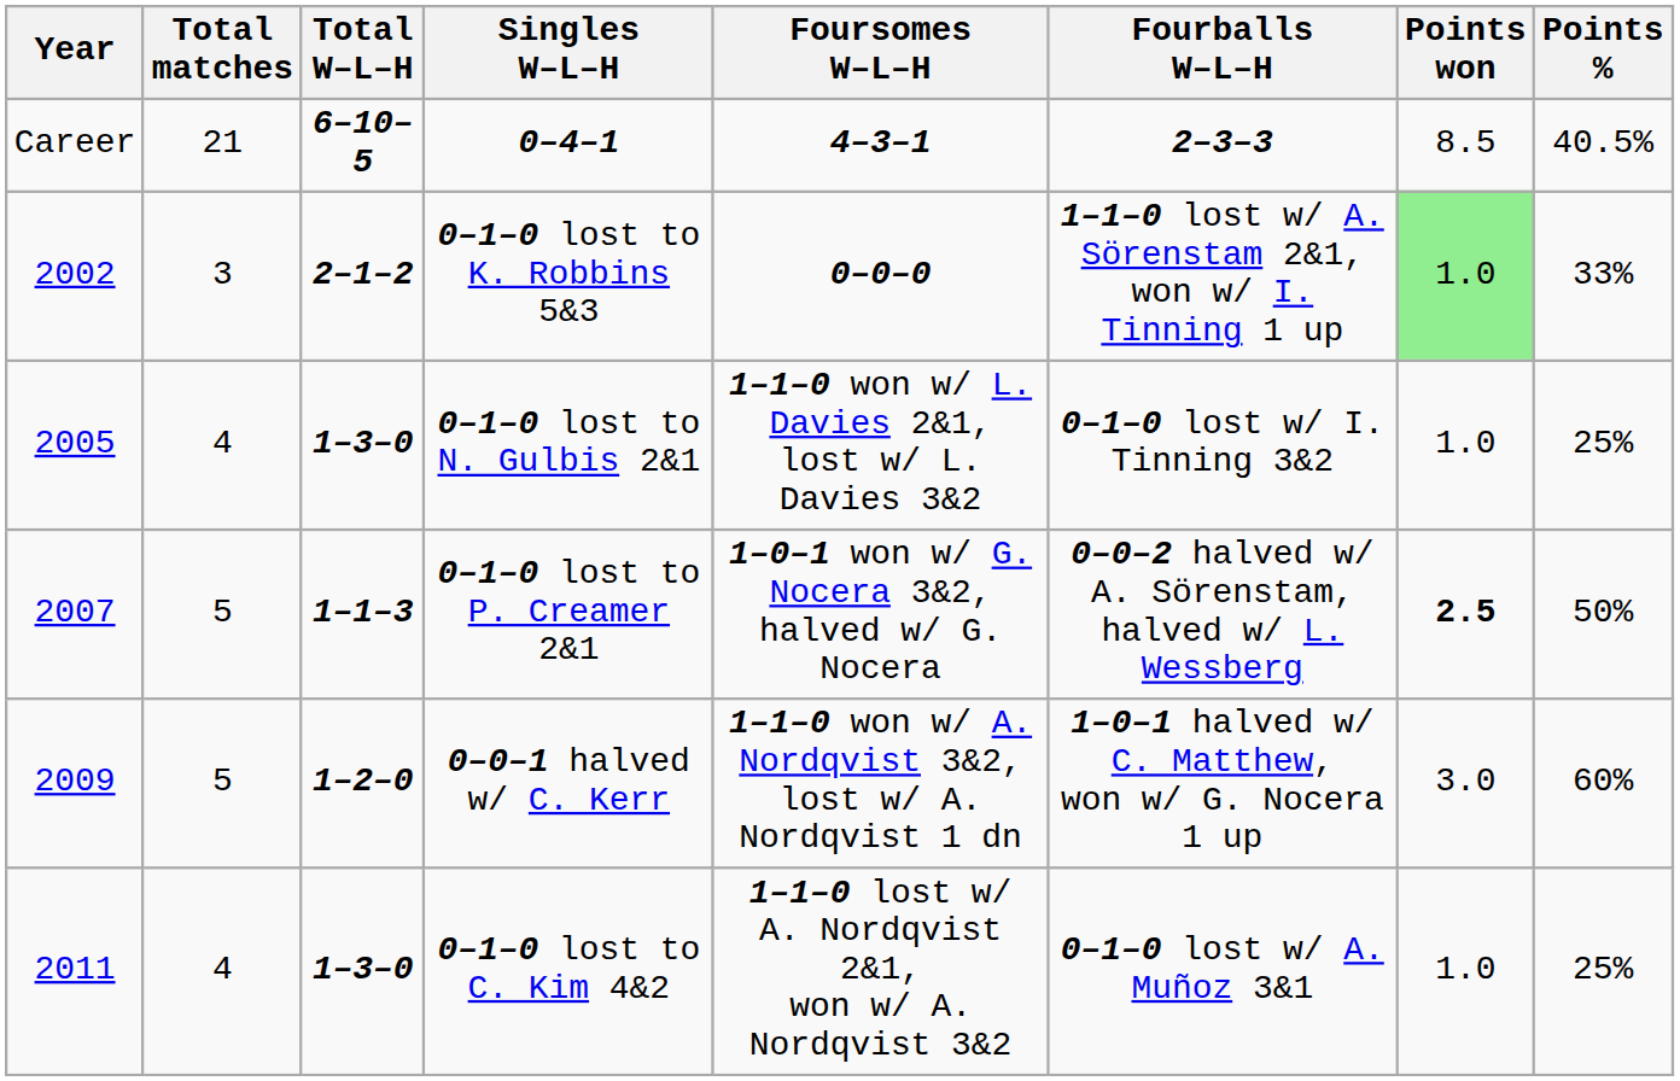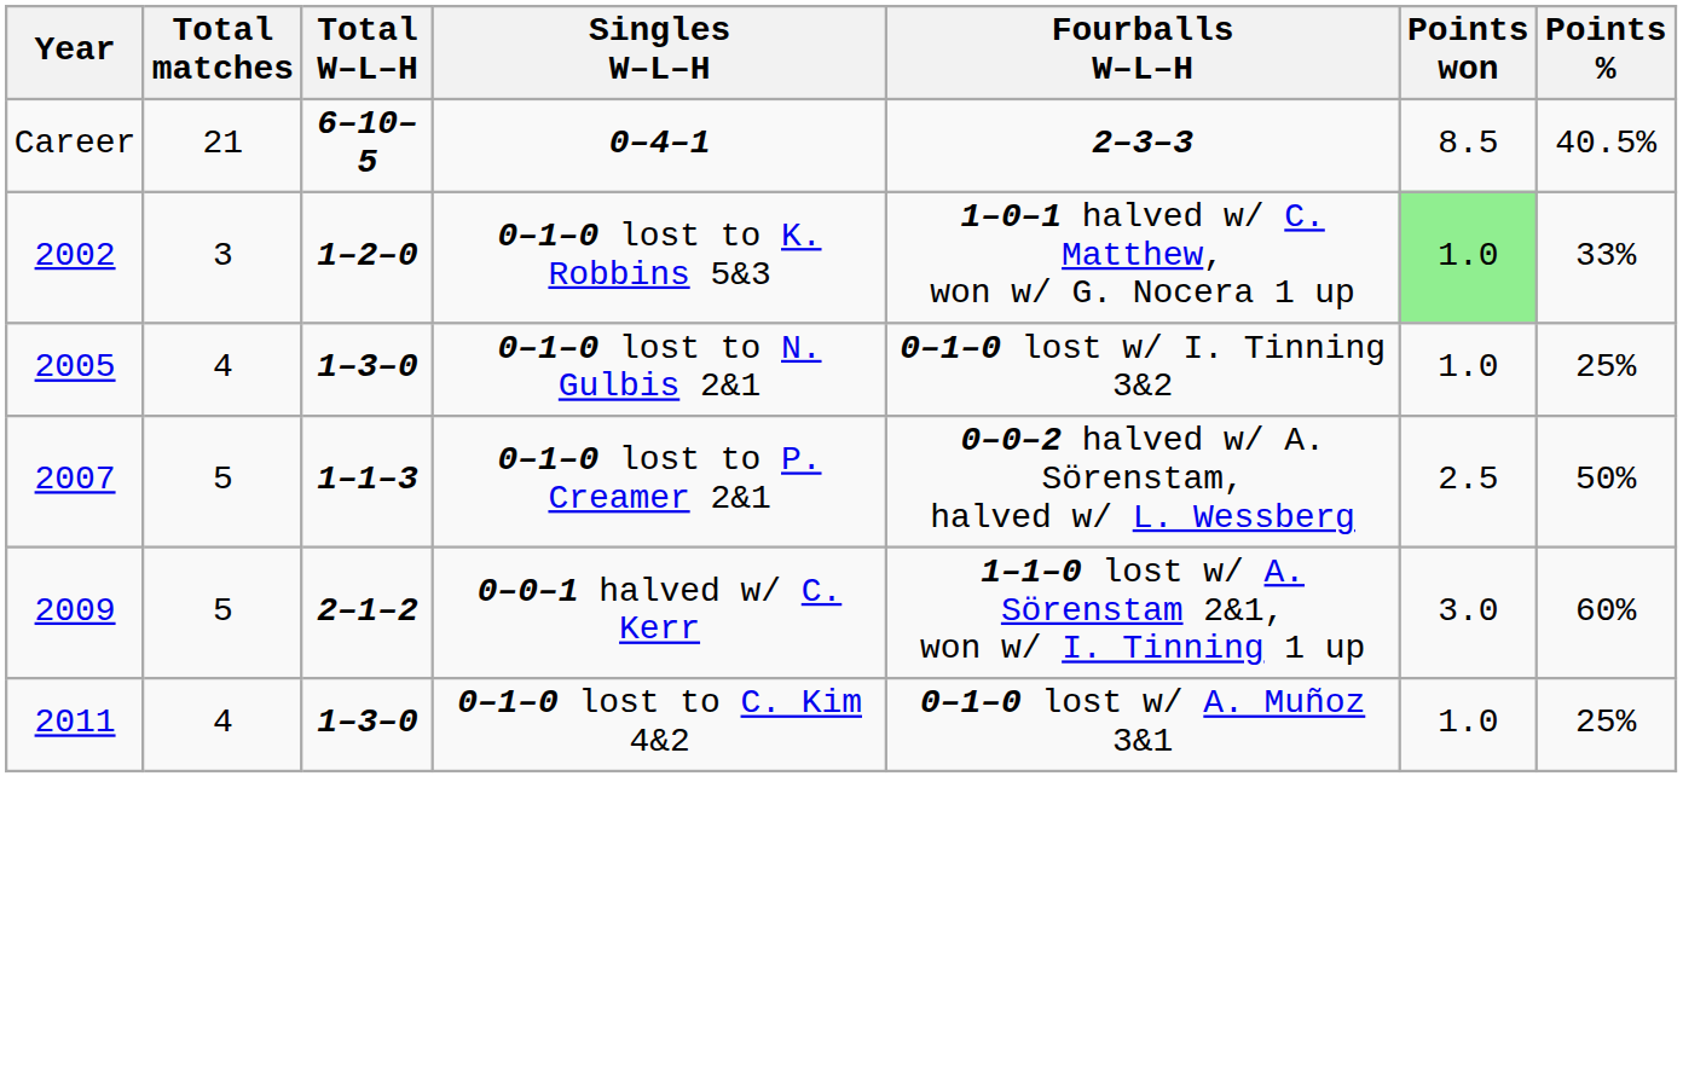 <table class="wikitable" style="text-align:center; font-size: 95%;">
 <tr>
 <th>Year</th>
 <th>Total<br>matches</th>
 <th>Total<br>W–L–H</th>
 <th>Singles<br>W–L–H</th>
-<th>Foursomes<br>W–L–H</th>
 <th>Fourballs<br>W–L–H</th>
 <th>Points<br>won</th>
 <th>Points<br>%</th>
 </tr>
 <tr>
 <td>Career</td>
 <td>21</td>
 <td><strong><em>6–10–5</em></strong></td>
 <td><strong><em>0–4–1</em></strong></td>
-<td><strong><em>4–3–1</em></strong></td>
 <td><strong><em>2–3–3</em></strong></td>
 <td>8.5</td>
 <td>40.5%</td>
 </tr>
 <tr>
 <td><a href='#'>2002</a></td>
 <td>3</td>
-<td><strong><em>2–1–2</em></strong></td>
+<td><strong><em>1–2–0</em></strong></td>
 <td><strong><em>0–1–0</em></strong> lost to <a href='#'>K. Robbins</a> 5&3</td>
-<td><strong><em>0–0–0</em></strong></td>
-<td><strong><em>1–1–0</em></strong> lost w/ <a href='#'>A. Sörenstam</a> 2&1,<br>won w/ <a href='#'>I. Tinning</a> 1 up</td>
+<td><strong><em>1–0–1</em></strong> halved w/ <a href='#'>C. Matthew</a>,<br>won w/ G. Nocera 1 up</td>
 <td style="background: lightgreen;">1.0</td>
 <td>33%</td>
 </tr>
 <tr>
 <td><a href='#'>2005</a></td>
 <td>4</td>
 <td><strong><em>1–3–0</em></strong></td>
 <td><strong><em>0–1–0</em></strong> lost to <a href='#'>N. Gulbis</a> 2&1</td>
-<td><strong><em>1–1–0</em></strong> won w/ <a href='#'>L. Davies</a> 2&1,<br>lost w/ L. Davies 3&2</td>
 <td><strong><em>0–1–0</em></strong> lost w/ I. Tinning 3&2</td>
 <td>1.0</td>
 <td>25%</td>
 </tr>
 <tr>
 <td><a href='#'>2007</a></td>
 <td>5</td>
 <td><strong><em>1–1–3</em></strong></td>
 <td><strong><em>0–1–0</em></strong> lost to <a href='#'>P. Creamer</a> 2&1</td>
-<td><strong><em>1–0–1</em></strong> won w/ <a href='#'>G. Nocera</a> 3&2,<br>halved w/ G. Nocera</td>
 <td><strong><em>0–0–2</em></strong> halved w/ A. Sörenstam,<br>halved w/ <a href='#'>L. Wessberg</a></td>
-<td><strong>2.5</strong></td>
+<td>2.5</td>
 <td>50%</td>
 </tr>
 <tr>
 <td><a href='#'>2009</a></td>
 <td>5</td>
-<td><strong><em>1–2–0</em></strong></td>
+<td><strong><em>2–1–2</em></strong></td>
 <td><strong><em>0–0–1</em></strong> halved w/ <a href='#'>C. Kerr</a></td>
-<td><strong><em>1–1–0</em></strong> won w/ <a href='#'>A. Nordqvist</a> 3&2,<br>lost w/ A. Nordqvist 1 dn</td>
-<td><strong><em>1–0–1</em></strong> halved w/ <a href='#'>C. Matthew</a>,<br>won w/ G. Nocera 1 up</td>
+<td><strong><em>1–1–0</em></strong> lost w/ <a href='#'>A. Sörenstam</a> 2&1,<br>won w/ <a href='#'>I. Tinning</a> 1 up</td>
 <td>3.0</td>
 <td>60%</td>
 </tr>
 <tr>
 <td><a href='#'>2011</a></td>
 <td>4</td>
 <td><strong><em>1–3–0</em></strong></td>
 <td><strong><em>0–1–0</em></strong> lost to <a href='#'>C. Kim</a> 4&2</td>
-<td><strong><em>1–1–0</em></strong> lost w/ A. Nordqvist 2&1,<br>won w/ A. Nordqvist 3&2</td>
 <td><strong><em>0–1–0</em></strong> lost w/ <a href='#'>A. Muñoz</a> 3&1</td>
 <td>1.0</td>
 <td>25%</td>
 </tr>
 </table>
